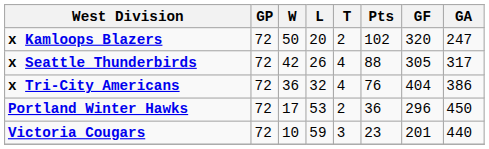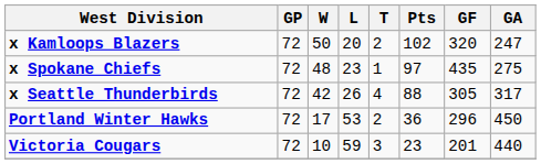 <table class="wikitable">
 <tr>
 <th width="45%">West Division</th>
 <th width="5%">GP</th>
 <th width="5%">W</th>
 <th width="5%">L</th>
 <th width="5%">T</th>
 <th width="7.5%">Pts</th>
 <th width="7.5%">GF</th>
 <th width="7.5%">GA</th>
 </tr>
 <tr>
 <td><strong>x <a href='#'>Kamloops Blazers</a></strong></td>
 <td>72</td>
 <td>50</td>
 <td>20</td>
 <td>2</td>
 <td>102</td>
 <td>320</td>
 <td>247</td>
 </tr>
 <tr>
+<td><strong>x <a href='#'>Spokane Chiefs</a></strong></td>
+<td>72</td>
+<td>48</td>
+<td>23</td>
+<td>1</td>
+<td>97</td>
+<td>435</td>
+<td>275</td>
+</tr>
+<tr>
 <td><strong>x <a href='#'>Seattle Thunderbirds</a></strong></td>
 <td>72</td>
 <td>42</td>
 <td>26</td>
 <td>4</td>
 <td>88</td>
 <td>305</td>
 <td>317</td>
-</tr>
-<tr>
-<td><strong>x <a href='#'>Tri-City Americans</a></strong></td>
-<td>72</td>
-<td>36</td>
-<td>32</td>
-<td>4</td>
-<td>76</td>
-<td>404</td>
-<td>386</td>
 </tr>
 <tr>
 <td><strong><a href='#'>Portland Winter Hawks</a></strong></td>
 <td>72</td>
 <td>17</td>
 <td>53</td>
 <td>2</td>
 <td>36</td>
 <td>296</td>
 <td>450</td>
 </tr>
 <tr>
 <td><strong><a href='#'>Victoria Cougars</a></strong></td>
 <td>72</td>
 <td>10</td>
 <td>59</td>
 <td>3</td>
 <td>23</td>
 <td>201</td>
 <td>440</td>
 </tr>
 <tr>
 </tr>
 </table>
